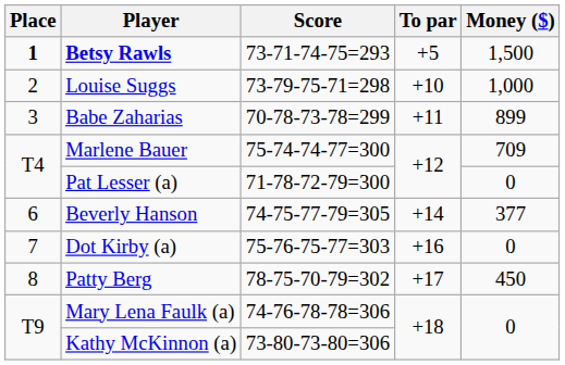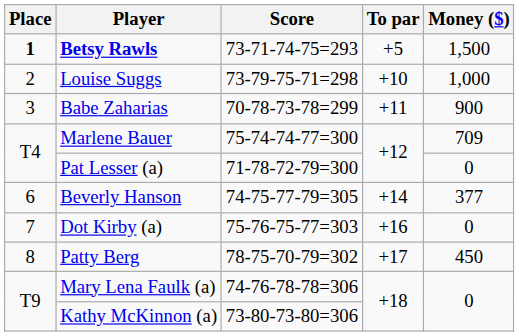 <table class="wikitable">
 <tr>
 <th>Place</th>
 <th>Player</th>
 <th>Score</th>
 <th>To par</th>
 <th>Money (<a href='#'>$</a>)</th>
 </tr>
 <tr>
 <td align=center><strong>1</strong></td>
 <td> <strong><a href='#'>Betsy Rawls</a></strong></td>
 <td>73-71-74-75=293</td>
 <td align=center>+5</td>
 <td align=center>1,500</td>
 </tr>
 <tr>
 <td align=center>2</td>
 <td> <a href='#'>Louise Suggs</a></td>
 <td>73-79-75-71=298</td>
 <td align=center>+10</td>
 <td align=center>1,000</td>
 </tr>
 <tr>
 <td align=center>3</td>
 <td> <a href='#'>Babe Zaharias</a></td>
 <td>70-78-73-78=299</td>
 <td align=center>+11</td>
-<td align=center>899</td>
+<td align=center>900</td>
 </tr>
 <tr>
 <td align=center rowspan=2>T4</td>
 <td> <a href='#'>Marlene Bauer</a></td>
 <td>75-74-74-77=300</td>
 <td align=center rowspan=2>+12</td>
 <td align=center>709</td>
 </tr>
 <tr>
 <td> <a href='#'>Pat Lesser</a> (a)</td>
 <td>71-78-72-79=300</td>
 <td align=center>0</td>
 </tr>
 <tr>
 <td align=center>6</td>
 <td> <a href='#'>Beverly Hanson</a></td>
 <td>74-75-77-79=305</td>
 <td align=center>+14</td>
 <td align=center>377</td>
 </tr>
 <tr>
 <td align=center>7</td>
 <td> <a href='#'>Dot Kirby</a> (a)</td>
 <td>75-76-75-77=303</td>
 <td align=center>+16</td>
 <td align=center>0</td>
 </tr>
 <tr>
 <td align=center>8</td>
 <td> <a href='#'>Patty Berg</a></td>
 <td>78-75-70-79=302</td>
 <td align=center>+17</td>
 <td align=center>450</td>
 </tr>
 <tr>
 <td align=center rowspan=2>T9</td>
 <td> <a href='#'>Mary Lena Faulk</a> (a)</td>
 <td>74-76-78-78=306</td>
 <td align=center rowspan=2>+18</td>
 <td align=center rowspan=2>0</td>
 </tr>
 <tr>
 <td> <a href='#'>Kathy McKinnon</a> (a)</td>
 <td>73-80-73-80=306</td>
 </tr>
 </table>
